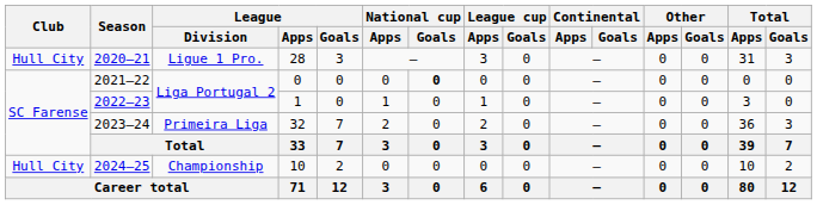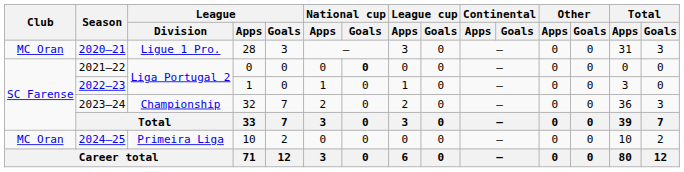 <table class="wikitable" style="text-align: center">
 <tr>
 <th rowspan="2">Club</th>
 <th rowspan="2">Season</th>
 <th colspan="3">League</th>
 <th colspan="2">National cup</th>
 <th colspan="2">League cup</th>
 <th colspan="2">Continental</th>
 <th colspan="2">Other</th>
 <th colspan="2">Total</th>
 </tr>
 <tr>
 <th>Division</th>
 <th>Apps</th>
 <th>Goals</th>
 <th>Apps</th>
 <th>Goals</th>
 <th>Apps</th>
 <th>Goals</th>
 <th>Apps</th>
 <th>Goals</th>
 <th>Apps</th>
 <th>Goals</th>
 <th>Apps</th>
 <th>Goals</th>
 </tr>
 <tr>
-<td valign="center"><a href='#'>Hull City</a></td>
+<td valign="center"><a href='#'>MC Oran</a></td>
 <td><a href='#'>2020–21</a></td>
 <td><a href='#'>Ligue 1 Pro.</a></td>
 <td>28</td>
 <td>3</td>
 <td colspan=2>—</td>
 <td>3</td>
 <td>0</td>
 <td colspan="2">—</td>
 <td>0</td>
 <td>0</td>
 <td>31</td>
 <td>3</td>
 </tr>
 <tr>
 <td rowspan=4 valign=center><a href='#'>SC Farense</a></td>
 <td>2021–22</td>
 <td rowspan=2><a href='#'>Liga Portugal 2</a></td>
 <td>0</td>
 <td>0</td>
 <td>0</td>
 <td><strong>0</strong></td>
 <td>0</td>
 <td>0</td>
 <td colspan="2">—</td>
 <td>0</td>
 <td>0</td>
 <td>0</td>
 <td>0</td>
 </tr>
 <tr>
 <td><a href='#'>2022–23</a></td>
 <td>1</td>
 <td>0</td>
 <td>1</td>
 <td>0</td>
 <td>1</td>
 <td>0</td>
 <td colspan="2">—</td>
 <td>0</td>
 <td>0</td>
 <td>3</td>
 <td>0</td>
 </tr>
 <tr>
 <td>2023–24</td>
-<td rowspan=1><a href='#'>Primeira Liga</a></td>
+<td rowspan=1><a href='#'>Championship</a></td>
 <td>32</td>
 <td>7</td>
 <td>2</td>
 <td>0</td>
 <td>2</td>
 <td>0</td>
 <td colspan="2">—</td>
 <td>0</td>
 <td>0</td>
 <td>36</td>
 <td>3</td>
 </tr>
 <tr>
 <th colspan=2>Total</th>
 <th>33</th>
 <th>7</th>
 <th>3</th>
 <th>0</th>
 <th>3</th>
 <th>0</th>
 <th colspan="2">—</th>
 <th>0</th>
 <th>0</th>
 <th>39</th>
 <th>7</th>
 </tr>
 <tr>
-<td valign="center"><a href='#'>Hull City</a></td>
+<td valign="center"><a href='#'>MC Oran</a></td>
 <td><a href='#'>2024–25</a></td>
-<td rowspan=1><a href='#'>Championship</a></td>
+<td rowspan=1><a href='#'>Primeira Liga</a></td>
 <td>10</td>
 <td>2</td>
 <td>0</td>
 <td>0</td>
 <td>0</td>
 <td>0</td>
 <td colspan="2">—</td>
 <td>0</td>
 <td>0</td>
 <td>10</td>
 <td>2</td>
 </tr>
 <tr>
 <th colspan=3>Career total</th>
 <th>71</th>
 <th>12</th>
 <th>3</th>
 <th>0</th>
 <th>6</th>
 <th>0</th>
 <th colspan="2">—</th>
 <th>0</th>
 <th>0</th>
 <th>80</th>
 <th>12</th>
 </tr>
 </table>
